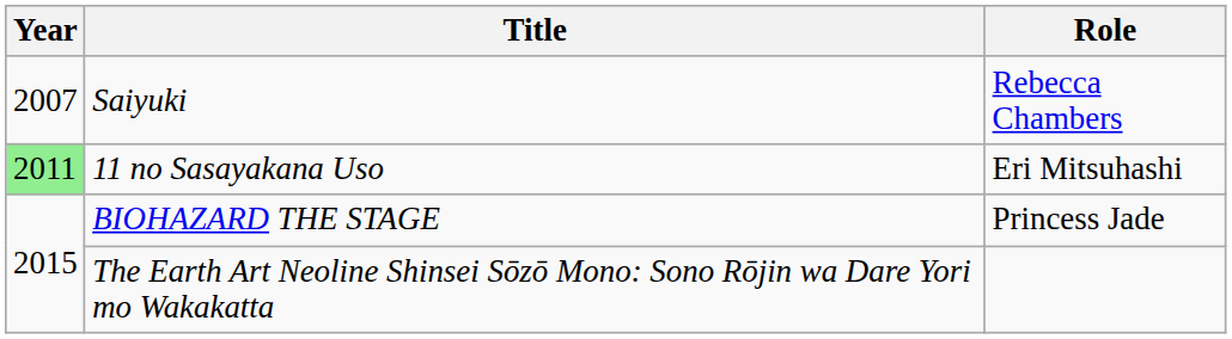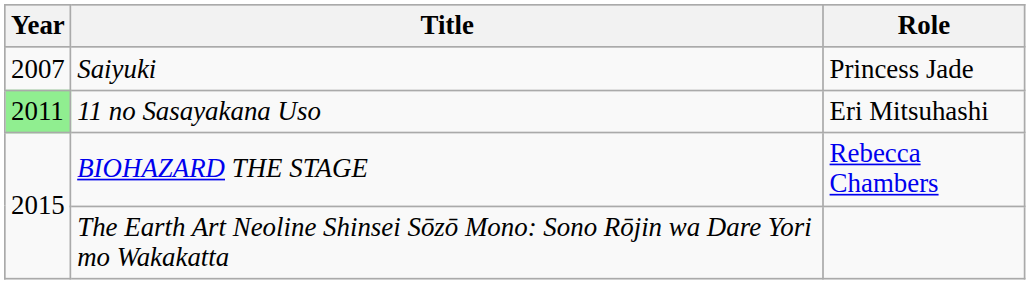 <table class="wikitable">
 <tr>
 <th>Year</th>
 <th>Title</th>
 <th>Role</th>
 </tr>
 <tr>
 <td>2007</td>
 <td><em>Saiyuki</em></td>
-<td><a href='#'>Rebecca Chambers</a></td>
+<td>Princess Jade</td>
 </tr>
 <tr>
 <td style="background: lightgreen;">2011</td>
 <td><em>11 no Sasayakana Uso</em></td>
 <td>Eri Mitsuhashi</td>
 </tr>
 <tr>
 <td rowspan="2">2015</td>
 <td><em><a href='#'>BIOHAZARD</a> THE STAGE</em></td>
-<td>Princess Jade</td>
+<td><a href='#'>Rebecca Chambers</a></td>
 </tr>
 <tr>
 <td><em>The Earth Art Neoline Shinsei Sōzō Mono: Sono Rōjin wa Dare Yori mo Wakakatta</em></td>
 <td></td>
 </tr>
 </table>
